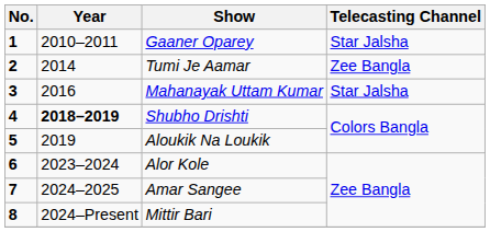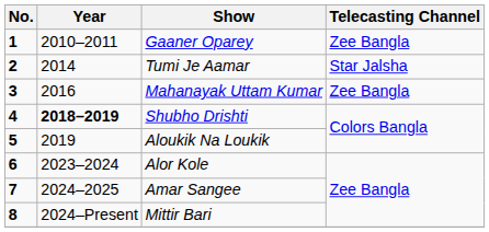 <table class="wikitable">
 <tr>
 <th>No.</th>
 <th>Year</th>
 <th>Show</th>
 <th>Telecasting Channel</th>
 </tr>
 <tr>
 <td><strong>1</strong></td>
 <td>2010–2011</td>
 <td><em><a href='#'>Gaaner Oparey</a></em></td>
-<td><a href='#'>Star Jalsha</a></td>
+<td><a href='#'>Zee Bangla</a></td>
 </tr>
 <tr>
 <td><strong>2</strong></td>
 <td>2014</td>
 <td><em>Tumi Je Aamar</em></td>
-<td><a href='#'>Zee Bangla</a></td>
+<td><a href='#'>Star Jalsha</a></td>
 </tr>
 <tr>
 <td><strong>3</strong></td>
 <td>2016</td>
 <td><em><a href='#'>Mahanayak Uttam Kumar</a></em></td>
-<td><a href='#'>Star Jalsha</a></td>
+<td><a href='#'>Zee Bangla</a></td>
 </tr>
 <tr>
 <td><strong>4</strong></td>
 <td><strong>2018–2019</strong></td>
 <td><em><a href='#'>Shubho Drishti</a></em></td>
 <td rowspan="2"><a href='#'>Colors Bangla</a></td>
 </tr>
 <tr>
 <td><strong>5</strong></td>
 <td>2019</td>
 <td><em>Aloukik Na Loukik</em></td>
 </tr>
 <tr>
 <td><strong>6</strong></td>
 <td>2023–2024</td>
 <td><em>Alor Kole</em></td>
 <td rowspan="3"><a href='#'>Zee Bangla</a></td>
 </tr>
 <tr>
 <td><strong>7</strong></td>
 <td>2024–2025</td>
 <td><em>Amar Sangee</em></td>
 </tr>
 <tr>
 <td><strong>8</strong></td>
 <td>2024–Present</td>
 <td><em>Mittir Bari</em></td>
 </tr>
 <tr>
 </tr>
 </table>
